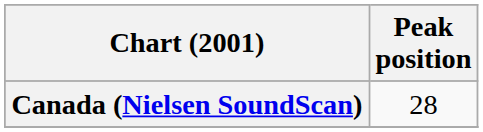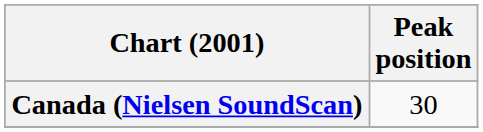 <table class="wikitable sortable plainrowheaders" style="text-align:center">
 <tr>
 <th scope="col">Chart (2001)</th>
 <th scope="col">Peak<br>position</th>
 </tr>
 <tr>
 <th scope="row">Canada (<a href='#'>Nielsen SoundScan</a>)</th>
-<td>28</td>
+<td>30</td>
 </tr>
 <tr>
 </tr>
 <tr>
 </tr>
 </table>
